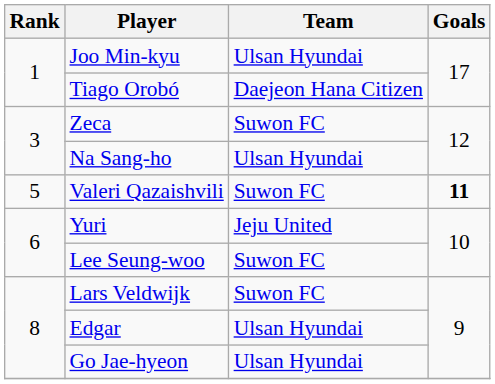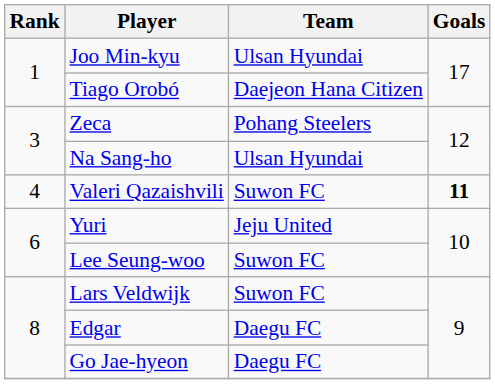 <table class="wikitable">
 <tr>
 <th>Rank</th>
 <th>Player</th>
 <th>Team</th>
 <th>Goals</th>
 </tr>
 <tr>
 <td align=center rowspan=2>1</td>
 <td> <a href='#'>Joo Min-kyu</a></td>
 <td><a href='#'>Ulsan Hyundai</a></td>
 <td align=center rowspan=2>17</td>
 </tr>
 <tr>
 <td> <a href='#'>Tiago Orobó</a></td>
 <td><a href='#'>Daejeon Hana Citizen</a></td>
 </tr>
 <tr>
 <td align=center rowspan=2>3</td>
 <td> <a href='#'>Zeca</a></td>
-<td><a href='#'>Suwon FC</a></td>
+<td><a href='#'>Pohang Steelers</a></td>
 <td align=center rowspan=2>12</td>
 </tr>
 <tr>
 <td> <a href='#'>Na Sang-ho</a></td>
 <td><a href='#'>Ulsan Hyundai</a></td>
 </tr>
 <tr>
-<td align=center>5</td>
+<td align=center>4</td>
 <td> <a href='#'>Valeri Qazaishvili</a></td>
 <td><a href='#'>Suwon FC</a></td>
 <td align=center><strong>11</strong></td>
 </tr>
 <tr>
 <td align=center rowspan=2>6</td>
 <td> <a href='#'>Yuri</a></td>
 <td><a href='#'>Jeju United</a></td>
 <td align=center rowspan=2>10</td>
 </tr>
 <tr>
 <td> <a href='#'>Lee Seung-woo</a></td>
 <td><a href='#'>Suwon FC</a></td>
 </tr>
 <tr>
 <td align=center rowspan=3>8</td>
 <td> <a href='#'>Lars Veldwijk</a></td>
 <td><a href='#'>Suwon FC</a></td>
 <td align=center rowspan=3>9</td>
 </tr>
 <tr>
 <td> <a href='#'>Edgar</a></td>
-<td><a href='#'>Ulsan Hyundai</a></td>
+<td><a href='#'>Daegu FC</a></td>
 </tr>
 <tr>
 <td> <a href='#'>Go Jae-hyeon</a></td>
-<td><a href='#'>Ulsan Hyundai</a></td>
+<td><a href='#'>Daegu FC</a></td>
 </tr>
 <tr>
 </tr>
 </table>
